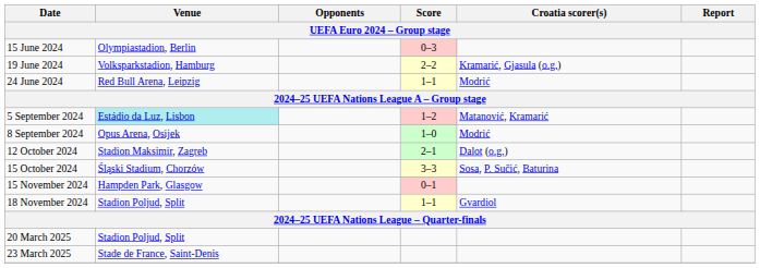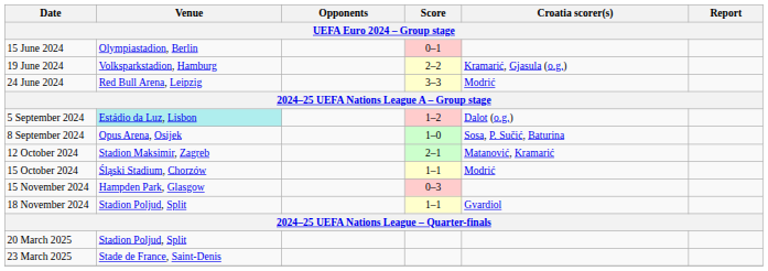 <table class="wikitable" style="font-size:95%;">
 <tr>
 <th width=125>Date</th>
 <th width=260>Venue</th>
 <th width=170>Opponents</th>
 <th width= 75>Score</th>
 <th width=320>Croatia scorer(s)</th>
 <th width=100>Report</th>
 </tr>
 <tr>
 <th colspan=7><a href='#'>UEFA Euro 2024 – Group stage</a></th>
 </tr>
 <tr>
 <td>15 June 2024</td>
 <td><a href='#'>Olympiastadion</a>, <a href='#'>Berlin</a></td>
 <td></td>
-<td align="center" bgcolor="#FFCCCC">0–3</td>
+<td align="center" bgcolor="#FFCCCC">0–1</td>
 <td></td>
 <td></td>
 </tr>
 <tr>
 <td>19 June 2024</td>
 <td><a href='#'>Volksparkstadion</a>, <a href='#'>Hamburg</a></td>
 <td></td>
 <td align=center bgcolor=#FFFFCC>2–2</td>
 <td><a href='#'>Kramarić</a>, <a href='#'>Gjasula</a> (<a href='#'>o.g.</a>)</td>
 <td></td>
 </tr>
 <tr>
 <td>24 June 2024</td>
 <td><a href='#'>Red Bull Arena</a>, <a href='#'>Leipzig</a></td>
 <td></td>
-<td align=center bgcolor=#FFFFCC>1–1</td>
+<td align=center bgcolor=#FFFFCC>3–3</td>
 <td><a href='#'>Modrić</a></td>
 <td></td>
 </tr>
 <tr>
 <th colspan=7><a href='#'>2024–25 UEFA Nations League A – Group stage</a></th>
 </tr>
 <tr>
 <td>5 September 2024</td>
 <td style="background: paleturquoise;"><a href='#'>Estádio da Luz</a>, <a href='#'>Lisbon</a></td>
 <td></td>
 <td align="center" bgcolor="#FFCCCC">1–2</td>
-<td><a href='#'>Matanović</a>, <a href='#'>Kramarić</a></td>
+<td><a href='#'>Dalot</a> (<a href='#'>o.g.</a>)</td>
 <td></td>
 </tr>
 <tr>
 <td>8 September 2024</td>
 <td><a href='#'>Opus Arena</a>, <a href='#'>Osijek</a></td>
 <td></td>
 <td align=center bgcolor=#CCFFCC>1–0</td>
-<td><a href='#'>Modrić</a></td>
+<td><a href='#'>Sosa</a>, <a href='#'>P. Sučić</a>, <a href='#'>Baturina</a></td>
 <td></td>
 </tr>
 <tr>
 <td>12 October 2024</td>
 <td><a href='#'>Stadion Maksimir</a>, <a href='#'>Zagreb</a></td>
 <td></td>
 <td align=center bgcolor=#CCFFCC>2–1</td>
-<td><a href='#'>Dalot</a> (<a href='#'>o.g.</a>)</td>
+<td><a href='#'>Matanović</a>, <a href='#'>Kramarić</a></td>
 <td></td>
 </tr>
 <tr>
 <td>15 October 2024</td>
 <td><a href='#'>Śląski Stadium</a>, <a href='#'>Chorzów</a></td>
 <td></td>
-<td align=center bgcolor=#FFFFCC>3–3</td>
-<td><a href='#'>Sosa</a>, <a href='#'>P. Sučić</a>, <a href='#'>Baturina</a></td>
+<td align=center bgcolor=#FFFFCC>1–1</td>
+<td><a href='#'>Modrić</a></td>
 <td></td>
 </tr>
 <tr>
 <td>15 November 2024</td>
 <td><a href='#'>Hampden Park</a>, <a href='#'>Glasgow</a></td>
 <td></td>
-<td align="center" bgcolor="#FFCCCC">0–1</td>
+<td align="center" bgcolor="#FFCCCC">0–3</td>
 <td></td>
 <td></td>
 </tr>
 <tr>
 <td>18 November 2024</td>
 <td><a href='#'>Stadion Poljud</a>, <a href='#'>Split</a></td>
 <td></td>
 <td align=center bgcolor=#FFFFCC>1–1</td>
 <td><a href='#'>Gvardiol</a></td>
 <td></td>
 </tr>
 <tr>
 <th colspan=7><a href='#'>2024–25 UEFA Nations League – Quarter-finals</a></th>
 </tr>
 <tr>
 <td>20 March 2025</td>
 <td><a href='#'>Stadion Poljud</a>, <a href='#'>Split</a></td>
 <td></td>
 <td></td>
 <td></td>
 <td></td>
 </tr>
 <tr>
 <td>23 March 2025</td>
 <td><a href='#'>Stade de France</a>, <a href='#'>Saint-Denis</a></td>
 <td></td>
 <td></td>
 <td></td>
 <td></td>
 </tr>
 <tr>
 </tr>
 </table>
